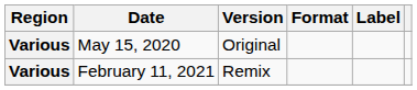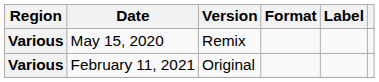 <table class="wikitable plainrowheaders">
 <tr>
 <th scope="col">Region</th>
 <th scope="col">Date</th>
 <th scope="col">Version</th>
 <th scope="col">Format</th>
 <th scope="col">Label</th>
 <th scope="col"></th>
 </tr>
 <tr>
 <th scope="row">Various</th>
 <td>May 15, 2020</td>
-<td>Original</td>
+<td>Remix</td>
 <td></td>
 <td></td>
 <td></td>
 </tr>
 <tr>
 <th scope="row">Various</th>
 <td>February 11, 2021</td>
-<td>Remix</td>
+<td>Original</td>
 <td></td>
 <td></td>
 <td></td>
 </tr>
 <tr>
 </tr>
 </table>
